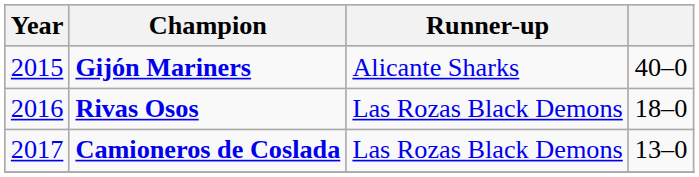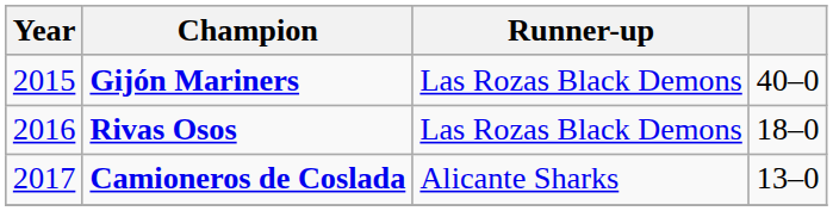 <table class="wikitable">
 <tr>
 <th>Year</th>
 <th>Champion</th>
 <th>Runner-up</th>
 <th></th>
 </tr>
 <tr>
 <td><a href='#'>2015</a></td>
 <td><strong><a href='#'>Gijón Mariners</a></strong></td>
-<td><a href='#'>Alicante Sharks</a></td>
+<td><a href='#'>Las Rozas Black Demons</a></td>
 <td align="center">40–0</td>
 </tr>
 <tr>
 <td><a href='#'>2016</a></td>
 <td><strong><a href='#'>Rivas Osos</a></strong></td>
 <td><a href='#'>Las Rozas Black Demons</a></td>
 <td align=center>18–0</td>
 </tr>
 <tr>
 <td><a href='#'>2017</a></td>
 <td><strong><a href='#'>Camioneros de Coslada</a></strong></td>
-<td><a href='#'>Las Rozas Black Demons</a></td>
+<td><a href='#'>Alicante Sharks</a></td>
 <td align="center">13–0</td>
 </tr>
 <tr>
 </tr>
 </table>
